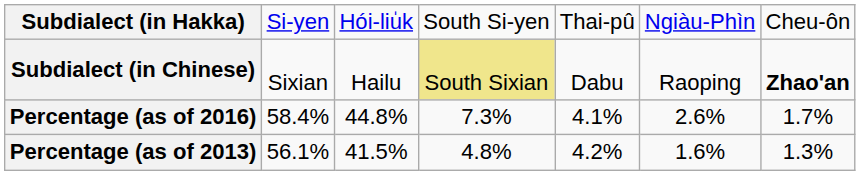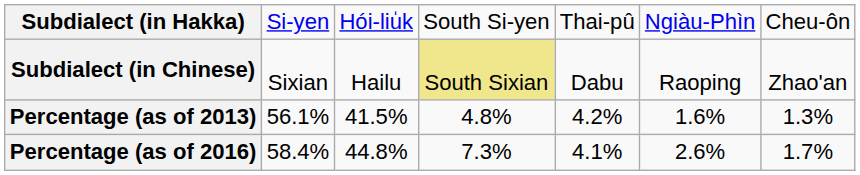 <table class=wikitable style="text-align:center">
 <tr>
 <th>Subdialect (in Hakka)</th>
 <td><a href='#'>Si-yen</a></td>
 <td><a href='#'>Hói-liu̍k</a></td>
 <td>South Si-yen</td>
 <td>Thai-pû</td>
 <td><a href='#'>Ngiàu-Phìn</a></td>
 <td>Cheu-ôn</td>
 </tr>
 <tr>
 <th>Subdialect (in Chinese)</th>
 <td><br>Sixian</td>
 <td><br>Hailu</td>
 <td style="background: khaki;"><br>South Sixian</td>
 <td><br>Dabu</td>
 <td><br>Raoping</td>
-<td><strong><br>Zhao'an</strong></td>
+<td><br>Zhao'an</td>
+</tr>
+<tr>
+<th>Percentage (as of 2013)</th>
+<td>56.1%</td>
+<td>41.5%</td>
+<td>4.8%</td>
+<td>4.2%</td>
+<td>1.6%</td>
+<td>1.3%</td>
 </tr>
 <tr>
 <th>Percentage (as of 2016)</th>
 <td>58.4%</td>
 <td>44.8%</td>
 <td>7.3%</td>
 <td>4.1%</td>
 <td>2.6%</td>
 <td>1.7%</td>
 </tr>
-<tr>
-<th>Percentage (as of 2013)</th>
-<td>56.1%</td>
-<td>41.5%</td>
-<td>4.8%</td>
-<td>4.2%</td>
-<td>1.6%</td>
-<td>1.3%</td>
-</tr>
 </table>
